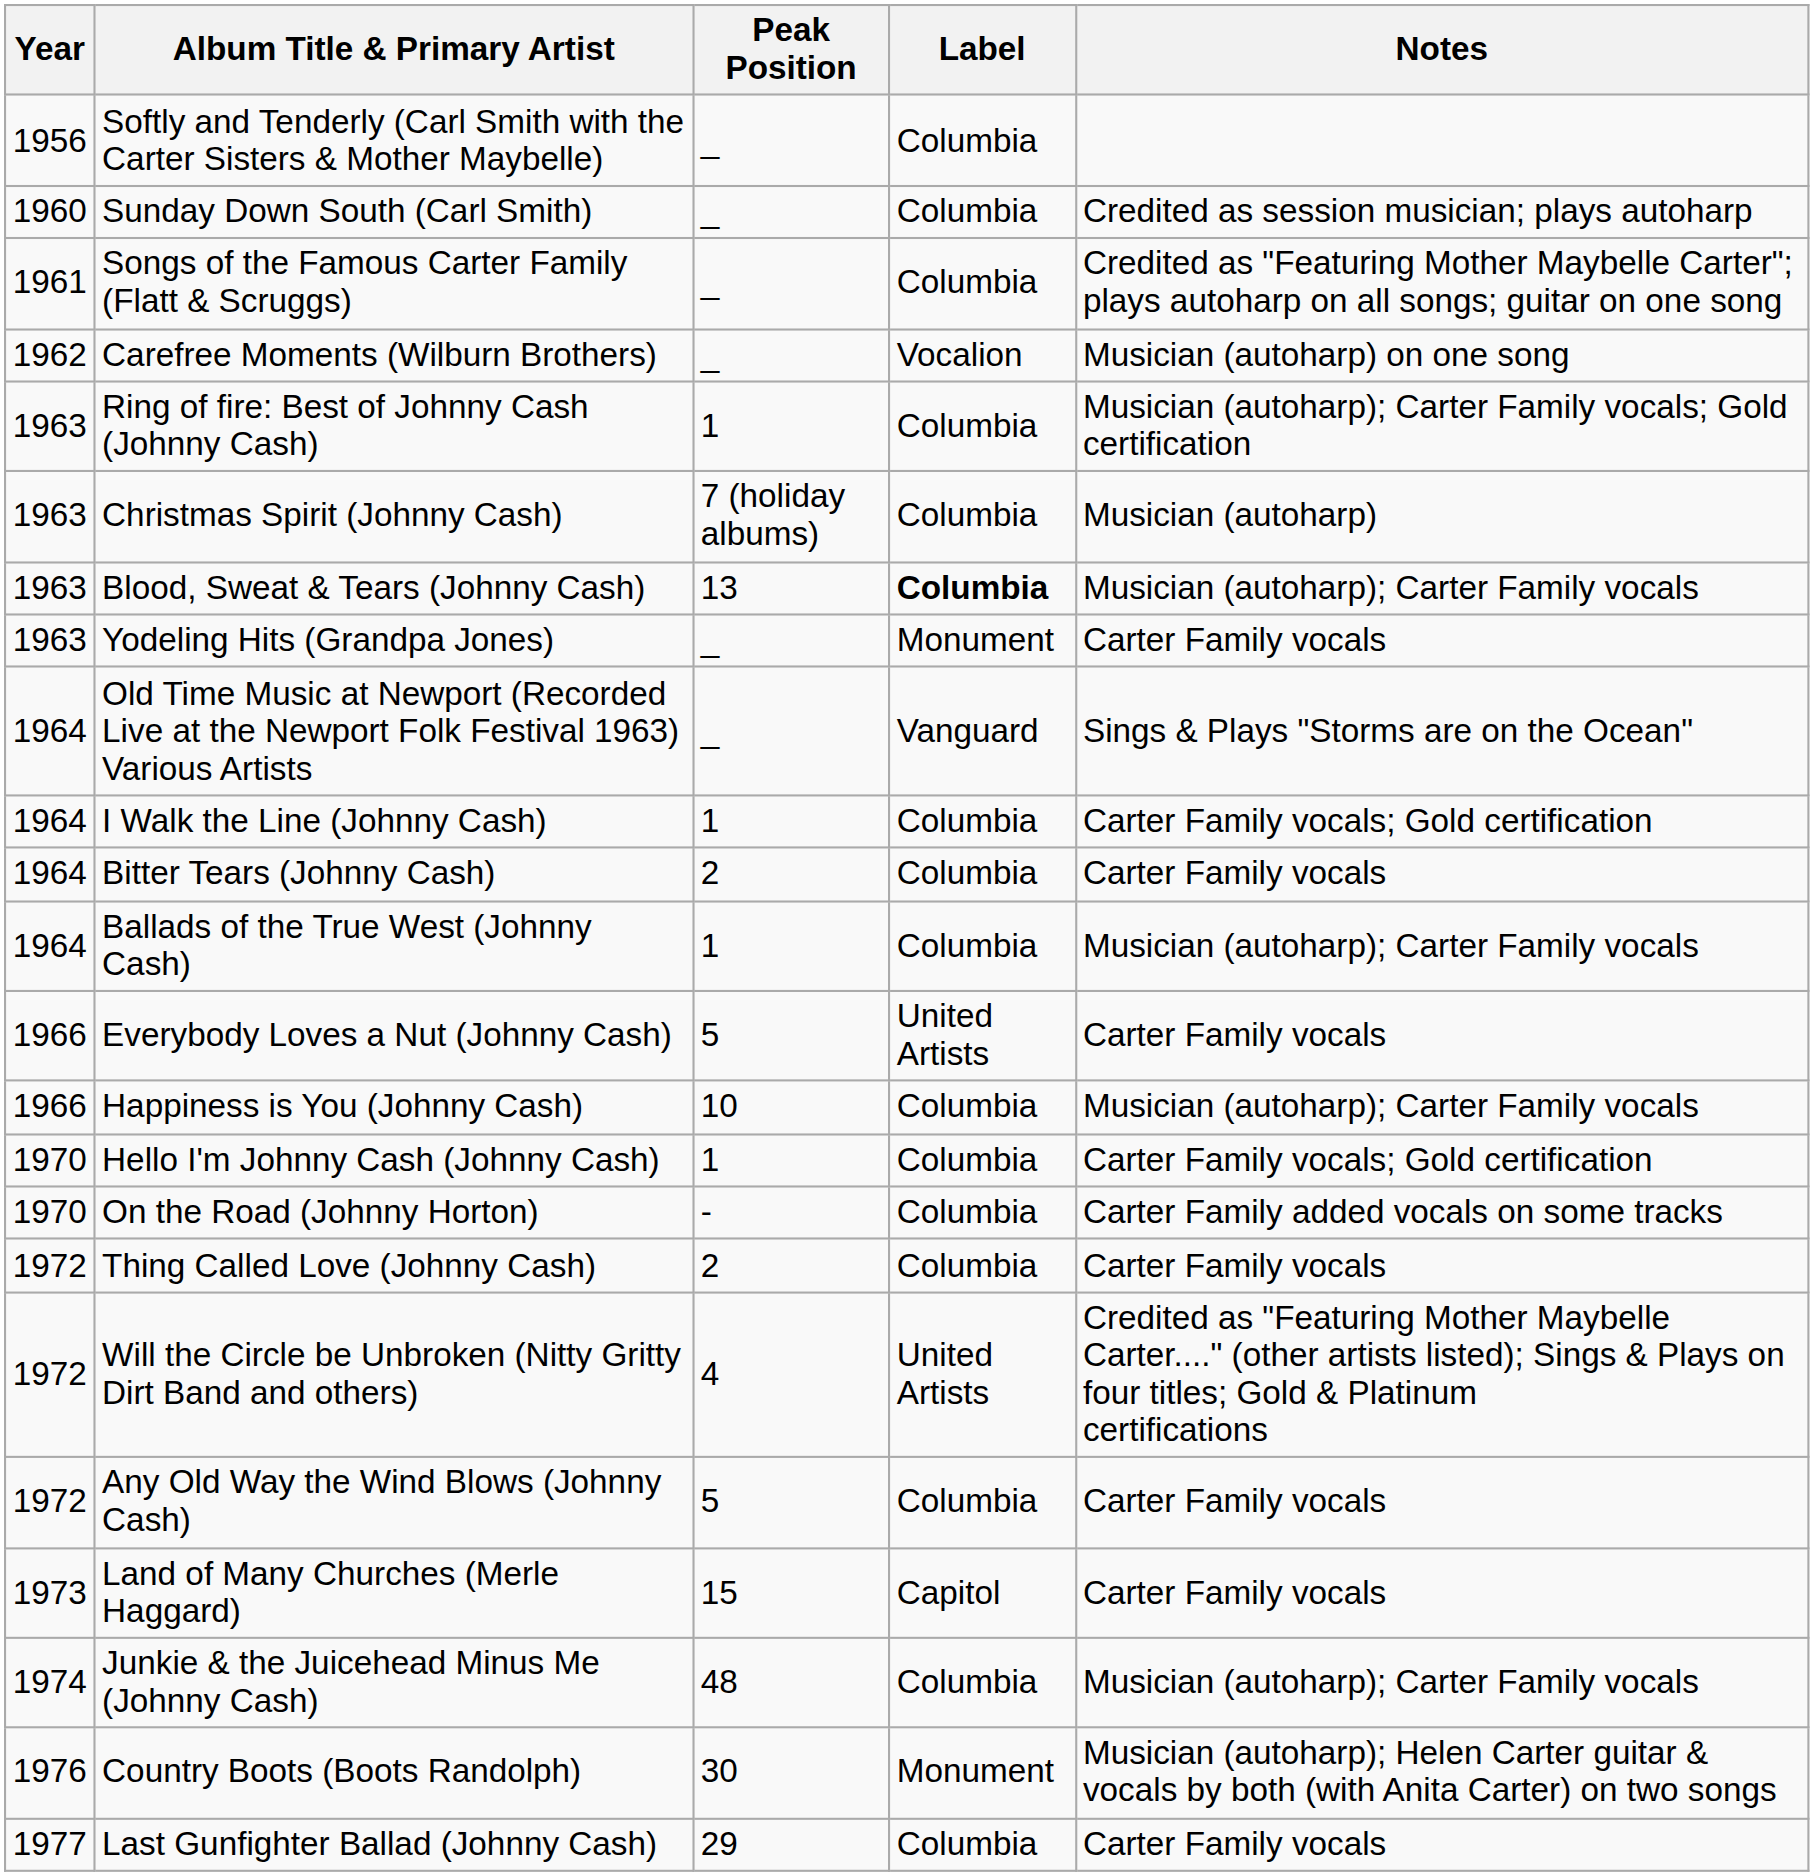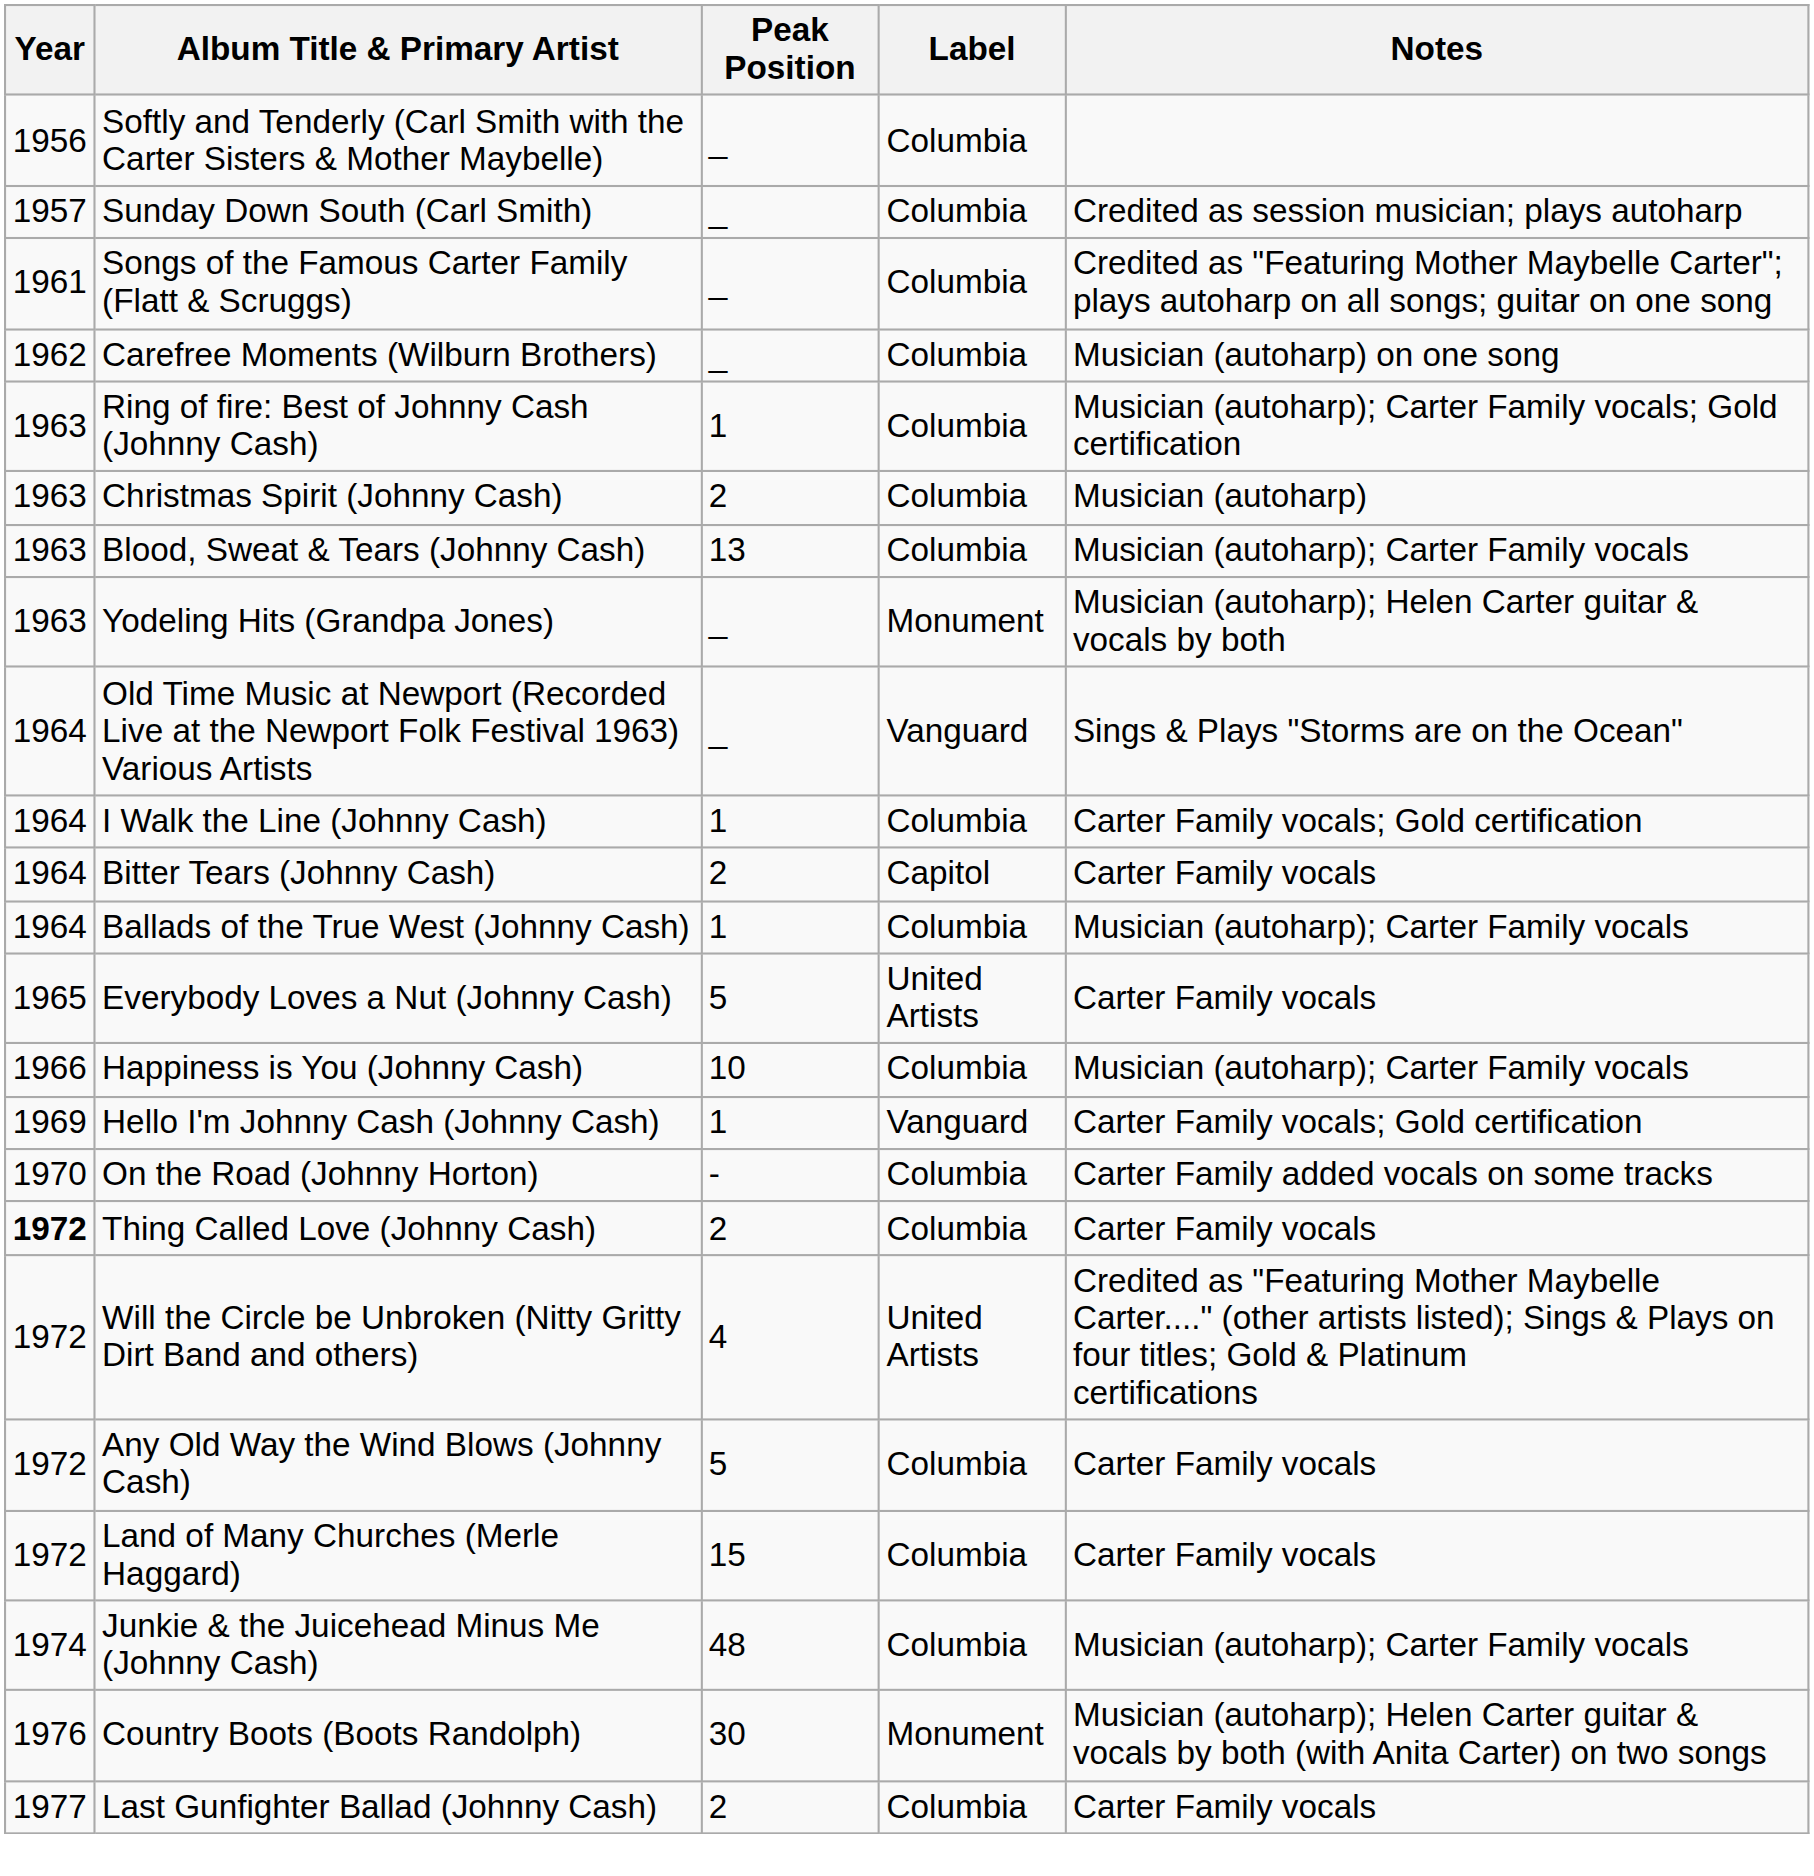 <table class="wikitable">
 <tr>
 <th>Year</th>
 <th>Album Title & Primary Artist</th>
 <th>Peak Position</th>
 <th>Label</th>
 <th>Notes</th>
 </tr>
 <tr>
 <td>1956</td>
 <td>Softly and Tenderly (Carl Smith with the Carter Sisters & Mother Maybelle)</td>
 <td>_</td>
 <td>Columbia</td>
 <td></td>
 </tr>
 <tr>
-<td>1960</td>
+<td>1957</td>
 <td>Sunday Down South (Carl Smith)</td>
 <td>_</td>
 <td>Columbia</td>
 <td>Credited as session musician; plays autoharp</td>
 </tr>
 <tr>
 <td>1961</td>
 <td>Songs of the Famous Carter Family (Flatt & Scruggs)</td>
 <td>_</td>
 <td>Columbia</td>
 <td>Credited as "Featuring Mother Maybelle Carter"; plays autoharp on all songs; guitar on one song</td>
 </tr>
 <tr>
 <td>1962</td>
 <td>Carefree Moments (Wilburn Brothers)</td>
 <td>_</td>
-<td>Vocalion</td>
+<td>Columbia</td>
 <td>Musician (autoharp) on one song</td>
 </tr>
 <tr>
 <td>1963</td>
 <td>Ring of fire:  Best of Johnny Cash (Johnny Cash)</td>
 <td>1</td>
 <td>Columbia</td>
 <td>Musician (autoharp); Carter Family vocals; Gold certification</td>
 </tr>
 <tr>
 <td>1963</td>
 <td>Christmas Spirit (Johnny Cash)</td>
-<td>7 (holiday albums)</td>
+<td>2</td>
 <td>Columbia</td>
 <td>Musician (autoharp)</td>
 </tr>
 <tr>
 <td>1963</td>
 <td>Blood, Sweat & Tears (Johnny Cash)</td>
 <td>13</td>
-<td><strong>Columbia</strong></td>
+<td>Columbia</td>
 <td>Musician (autoharp); Carter Family vocals</td>
 </tr>
 <tr>
 <td>1963</td>
 <td>Yodeling Hits (Grandpa Jones)</td>
 <td>_</td>
 <td>Monument</td>
-<td>Carter Family vocals</td>
+<td>Musician (autoharp); Helen Carter guitar & vocals by both</td>
 </tr>
 <tr>
 <td>1964</td>
 <td>Old Time Music at Newport (Recorded Live at the Newport Folk Festival 1963)  Various Artists</td>
 <td>_</td>
 <td>Vanguard</td>
 <td>Sings & Plays "Storms are on the Ocean"</td>
 </tr>
 <tr>
 <td>1964</td>
 <td>I Walk the Line (Johnny Cash)</td>
 <td>1</td>
 <td>Columbia</td>
 <td>Carter Family vocals; Gold certification</td>
 </tr>
 <tr>
 <td>1964</td>
 <td>Bitter Tears (Johnny Cash)</td>
 <td>2</td>
-<td>Columbia</td>
+<td>Capitol</td>
 <td>Carter Family vocals</td>
 </tr>
 <tr>
 <td>1964</td>
 <td>Ballads of the True West (Johnny Cash)</td>
 <td>1</td>
 <td>Columbia</td>
 <td>Musician (autoharp); Carter Family vocals</td>
 </tr>
 <tr>
-<td>1966</td>
+<td>1965</td>
 <td>Everybody Loves a Nut (Johnny Cash)</td>
 <td>5</td>
 <td>United Artists</td>
 <td>Carter Family vocals</td>
 </tr>
 <tr>
 <td>1966</td>
 <td>Happiness is You (Johnny Cash)</td>
 <td>10</td>
 <td>Columbia</td>
 <td>Musician (autoharp); Carter Family vocals</td>
 </tr>
 <tr>
-<td>1970</td>
+<td>1969</td>
 <td>Hello I'm Johnny Cash (Johnny Cash)</td>
 <td>1</td>
-<td>Columbia</td>
+<td>Vanguard</td>
 <td>Carter Family vocals; Gold certification</td>
 </tr>
 <tr>
 <td>1970</td>
 <td>On the Road (Johnny Horton)</td>
 <td>-</td>
 <td>Columbia</td>
 <td>Carter Family added vocals on some tracks</td>
 </tr>
 <tr>
-<td>1972</td>
+<td><strong>1972</strong></td>
 <td>Thing Called Love (Johnny Cash)</td>
 <td>2</td>
 <td>Columbia</td>
 <td>Carter Family vocals</td>
 </tr>
 <tr>
 <td>1972</td>
 <td>Will the Circle be Unbroken (Nitty Gritty Dirt Band and others)</td>
 <td>4</td>
 <td>United Artists</td>
 <td>Credited as "Featuring Mother Maybelle Carter...." (other artists listed); Sings & Plays on four titles; Gold & Platinum<br>certifications</td>
 </tr>
 <tr>
 <td>1972</td>
 <td>Any Old Way the Wind Blows (Johnny Cash)</td>
 <td>5</td>
 <td>Columbia</td>
 <td>Carter Family vocals</td>
 </tr>
 <tr>
-<td>1973</td>
+<td>1972</td>
 <td>Land of Many Churches (Merle Haggard)</td>
 <td>15</td>
-<td>Capitol</td>
+<td>Columbia</td>
 <td>Carter Family vocals</td>
 </tr>
 <tr>
 <td>1974</td>
 <td>Junkie & the Juicehead Minus Me (Johnny Cash)</td>
 <td>48</td>
 <td>Columbia</td>
 <td>Musician (autoharp); Carter Family vocals</td>
 </tr>
 <tr>
 <td>1976</td>
 <td>Country Boots (Boots Randolph)</td>
 <td>30</td>
 <td>Monument</td>
 <td>Musician (autoharp); Helen Carter guitar & vocals by both (with Anita Carter) on two songs</td>
 </tr>
 <tr>
 <td>1977</td>
 <td>Last Gunfighter Ballad (Johnny Cash)</td>
-<td>29</td>
+<td>2</td>
 <td>Columbia</td>
 <td>Carter Family vocals</td>
 </tr>
 </table>
